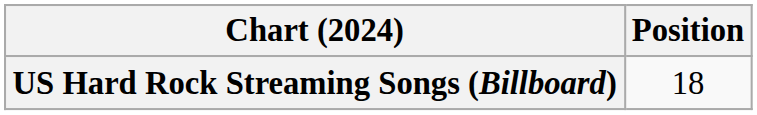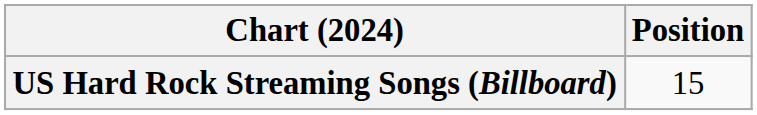 <table class="wikitable plainrowheaders" style="text-align:center">
 <tr>
 <th>Chart (2024)</th>
 <th>Position</th>
 </tr>
 <tr>
 <th scope="row">US Hard Rock Streaming Songs (<em>Billboard</em>)</th>
-<td>18</td>
+<td>15</td>
 </tr>
 </table>
